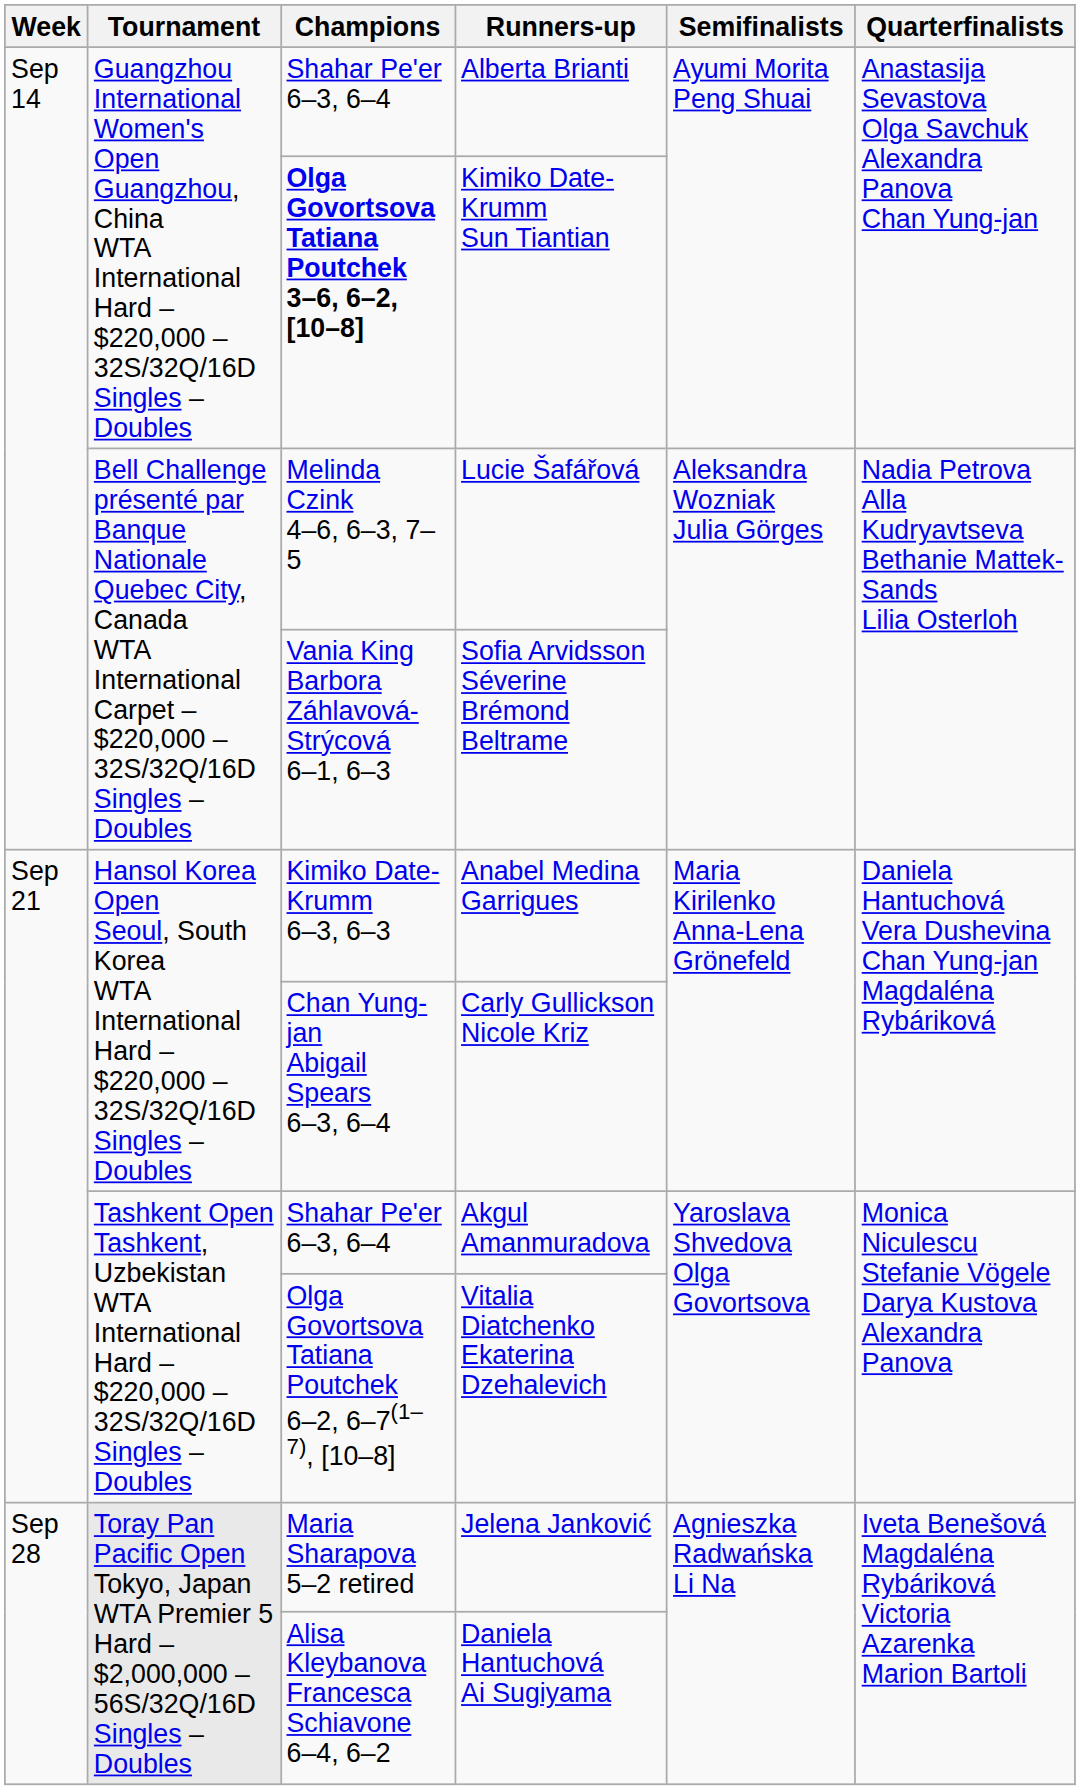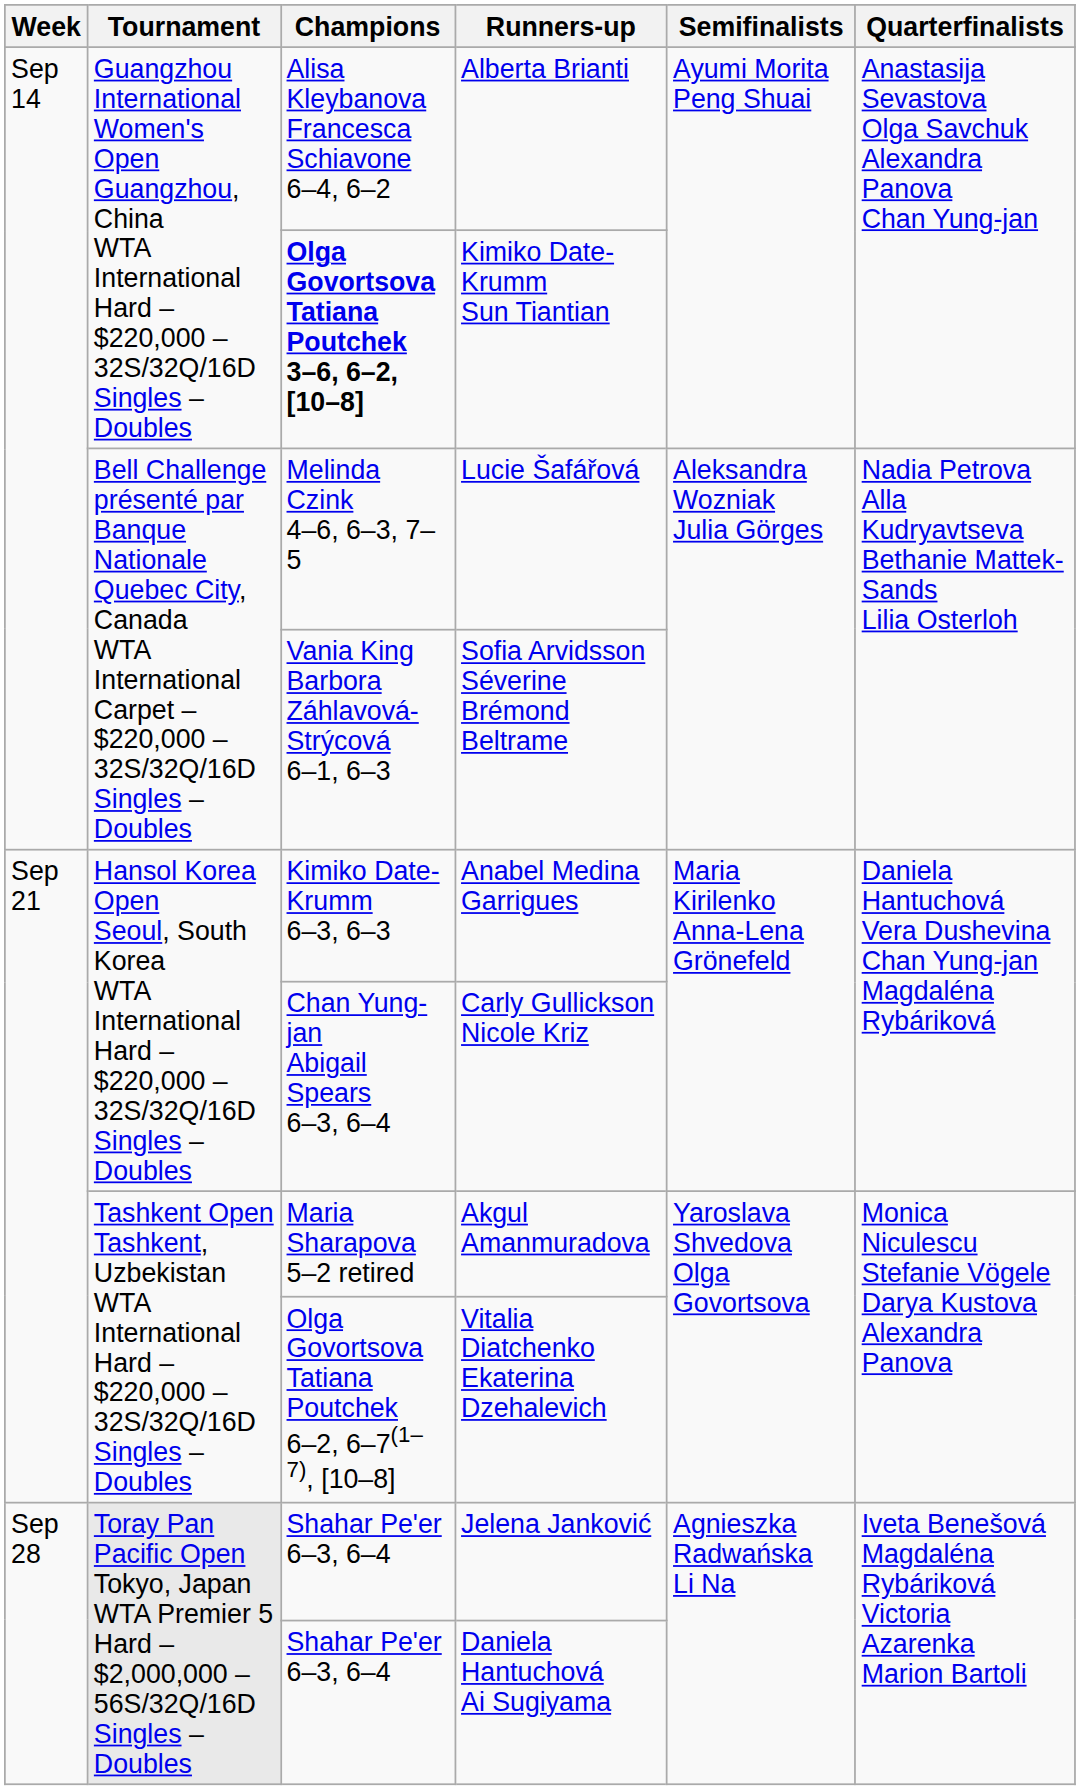 <table class=wikitable style=font-size:95%>
 <tr>
 <th style="width:48px;">Week</th>
 <th style="width:248px;">Tournament</th>
 <th style="width:200px;">Champions</th>
 <th style="width:200px;">Runners-up</th>
 <th style="width:190px;">Semifinalists</th>
 <th style="width:190px;">Quarterfinalists</th>
 </tr>
 <tr valign=top>
 <td rowspan=4>Sep 14</td>
 <td rowspan=2><a href='#'>Guangzhou International Women's Open</a><br><a href='#'>Guangzhou</a>, China<br>WTA International<br>Hard – $220,000 – 32S/32Q/16D<br><a href='#'>Singles</a> – <a href='#'>Doubles</a></td>
-<td> <a href='#'>Shahar Pe'er</a><br>6–3, 6–4</td>
+<td> <a href='#'>Alisa Kleybanova</a> <br> <a href='#'>Francesca Schiavone</a><br>6–4, 6–2</td>
 <td> <a href='#'>Alberta Brianti</a></td>
 <td rowspan=2> <a href='#'>Ayumi Morita</a><br> <a href='#'>Peng Shuai</a></td>
 <td rowspan=2> <a href='#'>Anastasija Sevastova</a><br> <a href='#'>Olga Savchuk</a><br> <a href='#'>Alexandra Panova</a><br> <a href='#'>Chan Yung-jan</a></td>
 </tr>
 <tr valign=top>
 <td><strong> <a href='#'>Olga Govortsova</a> <br>  <a href='#'>Tatiana Poutchek</a><br>3–6, 6–2, [10–8]</strong></td>
 <td> <a href='#'>Kimiko Date-Krumm</a> <br> <a href='#'>Sun Tiantian</a></td>
 </tr>
 <tr valign=top>
 <td rowspan=2><a href='#'>Bell Challenge présenté par Banque Nationale</a><br><a href='#'>Quebec City</a>, Canada<br>WTA International<br>Carpet – $220,000 – 32S/32Q/16D<br><a href='#'>Singles</a> – <a href='#'>Doubles</a></td>
 <td> <a href='#'>Melinda Czink</a><br>4–6, 6–3, 7–5</td>
 <td> <a href='#'>Lucie Šafářová</a></td>
 <td rowspan=2> <a href='#'>Aleksandra Wozniak</a><br>  <a href='#'>Julia Görges</a></td>
 <td rowspan=2> <a href='#'>Nadia Petrova</a><br> <a href='#'>Alla Kudryavtseva</a><br> <a href='#'>Bethanie Mattek-Sands</a><br> <a href='#'>Lilia Osterloh</a></td>
 </tr>
 <tr valign=top>
 <td> <a href='#'>Vania King</a> <br>  <a href='#'>Barbora Záhlavová-Strýcová</a><br>6–1, 6–3</td>
 <td> <a href='#'>Sofia Arvidsson</a> <br> <a href='#'>Séverine Brémond Beltrame</a></td>
 </tr>
 <tr valign=top>
 <td rowspan=4>Sep 21</td>
 <td rowspan=2><a href='#'>Hansol Korea Open</a><br> <a href='#'>Seoul</a>, South Korea<br>WTA International<br>Hard – $220,000 – 32S/32Q/16D <br><a href='#'>Singles</a> – <a href='#'>Doubles</a></td>
 <td> <a href='#'>Kimiko Date-Krumm</a> <br>6–3, 6–3</td>
 <td> <a href='#'>Anabel Medina Garrigues</a></td>
 <td rowspan=2> <a href='#'>Maria Kirilenko</a><br> <a href='#'>Anna-Lena Grönefeld</a></td>
 <td rowspan=2> <a href='#'>Daniela Hantuchová</a><br> <a href='#'>Vera Dushevina</a><br> <a href='#'>Chan Yung-jan</a><br> <a href='#'>Magdaléna Rybáriková</a></td>
 </tr>
 <tr valign=top>
 <td> <a href='#'>Chan Yung-jan</a> <br>  <a href='#'>Abigail Spears</a><br>6–3, 6–4</td>
 <td> <a href='#'>Carly Gullickson</a> <br> <a href='#'>Nicole Kriz</a></td>
 </tr>
 <tr valign=top>
 <td rowspan=2><a href='#'>Tashkent Open</a><br> <a href='#'>Tashkent</a>, Uzbekistan<br>WTA International<br>Hard – $220,000 – 32S/32Q/16D<br><a href='#'>Singles</a> – <a href='#'>Doubles</a></td>
-<td> <a href='#'>Shahar Pe'er</a><br>6–3, 6–4</td>
+<td> <a href='#'>Maria Sharapova</a><br> 5–2 retired</td>
 <td> <a href='#'>Akgul Amanmuradova</a></td>
 <td rowspan=2> <a href='#'>Yaroslava Shvedova</a><br> <a href='#'>Olga Govortsova</a></td>
 <td rowspan=2> <a href='#'>Monica Niculescu</a><br> <a href='#'>Stefanie Vögele</a><br> <a href='#'>Darya Kustova</a><br> <a href='#'>Alexandra Panova</a></td>
 </tr>
 <tr valign=top>
 <td> <a href='#'>Olga Govortsova</a> <br> <a href='#'>Tatiana Poutchek</a> <br>6–2, 6–7<sup>(1–7)</sup>, [10–8]</td>
 <td> <a href='#'>Vitalia Diatchenko</a> <br> <a href='#'>Ekaterina Dzehalevich</a></td>
 </tr>
 <tr valign=top>
 <td rowspan=2>Sep 28</td>
 <td style="background:#e9e9e9;" rowspan=2><a href='#'>Toray Pan Pacific Open</a><br>Tokyo, Japan<br>WTA Premier 5<br>Hard – $2,000,000 – 56S/32Q/16D<br><a href='#'>Singles</a> – <a href='#'>Doubles</a></td>
-<td> <a href='#'>Maria Sharapova</a><br> 5–2 retired</td>
+<td> <a href='#'>Shahar Pe'er</a><br>6–3, 6–4</td>
 <td> <a href='#'>Jelena Janković</a></td>
 <td rowspan=2> <a href='#'>Agnieszka Radwańska</a> <br>  <a href='#'>Li Na</a></td>
 <td rowspan=2> <a href='#'>Iveta Benešová</a> <br> <a href='#'>Magdaléna Rybáriková</a> <br>  <a href='#'>Victoria Azarenka</a><br> <a href='#'>Marion Bartoli</a></td>
 </tr>
 <tr valign=top>
-<td> <a href='#'>Alisa Kleybanova</a> <br> <a href='#'>Francesca Schiavone</a><br>6–4, 6–2</td>
+<td> <a href='#'>Shahar Pe'er</a><br>6–3, 6–4</td>
 <td> <a href='#'>Daniela Hantuchová</a> <br> <a href='#'>Ai Sugiyama</a></td>
 </tr>
 </table>
